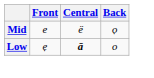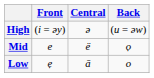 <table class="wikitable" style="text-align:center;">
 <tr>
 <th> </th>
 <th><a href='#'>Front</a></th>
 <th><a href='#'>Central</a></th>
 <th><a href='#'>Back</a></th>
+</tr>
+<tr>
+<th><a href='#'>High</a></th>
+<td>(<em>i</em> = <em>ǝy</em>)</td>
+<td><em>ǝ</em> </td>
+<td>(<em>u</em> = <em>ǝw</em>)</td>
 </tr>
 <tr>
 <th><a href='#'>Mid</a></th>
 <td><em>e</em> </td>
 <td><em>ë</em> </td>
 <td><em>ọ</em> </td>
 </tr>
 <tr>
 <th><a href='#'>Low</a></th>
 <td><em>ẹ</em> </td>
-<td><strong><em>ā</em> </strong></td>
+<td><em>ā</em> </td>
 <td><em>o</em> </td>
 </tr>
 </table>
